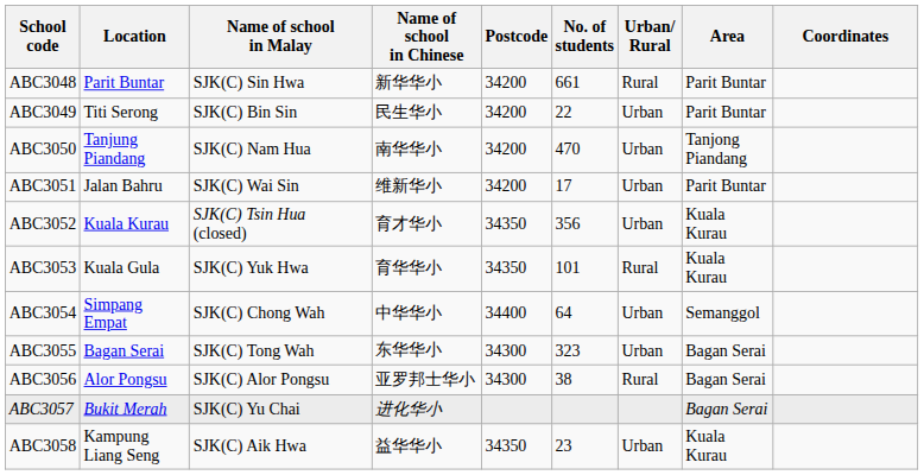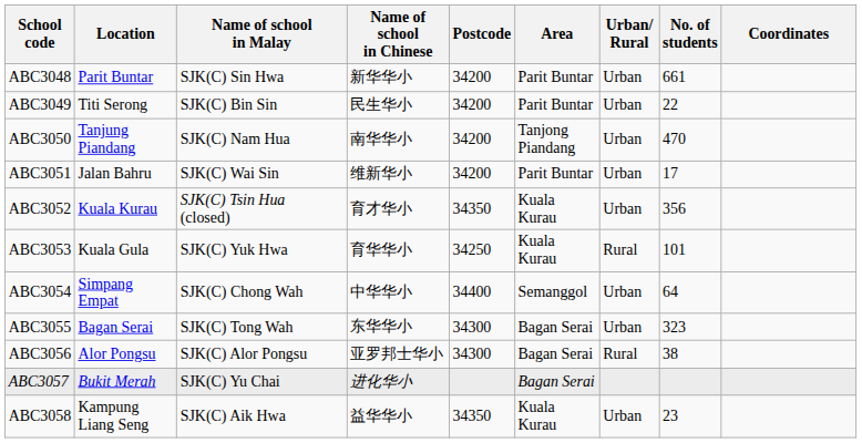 <table class="wikitable sortable" style="width:100%">
 <tr>
 <th style="width:8%">School<br>code</th>
 <th style="width:12%">Location</th>
 <th style="width:20%">Name of school<br>in Malay</th>
 <th style="width:12%">Name of school<br>in Chinese</th>
 <th style="width:7%">Postcode</th>
+<th style="width:10%">Area</th>
+<th style="width:7%">Urban/<br>Rural</th>
 <th style="width:6%">No. of<br>students</th>
-<th style="width:7%">Urban/<br>Rural</th>
-<th style="width:10%">Area</th>
 <th style="width:18% white-space: nowrap;">Coordinates</th>
 </tr>
 <tr>
 <td>ABC3048</td>
 <td><a href='#'>Parit Buntar</a></td>
 <td>SJK(C) Sin Hwa</td>
 <td>新华华小</td>
 <td>34200</td>
+<td>Parit Buntar</td>
+<td>Urban</td>
 <td>661</td>
-<td>Rural</td>
-<td>Parit Buntar</td>
 <td></td>
 </tr>
 <tr>
 <td>ABC3049</td>
 <td>Titi Serong</td>
 <td>SJK(C) Bin Sin</td>
 <td>民生华小</td>
 <td>34200</td>
+<td>Parit Buntar</td>
+<td>Urban</td>
 <td>22</td>
-<td>Urban</td>
-<td>Parit Buntar</td>
 <td></td>
 </tr>
 <tr>
 <td>ABC3050</td>
 <td><a href='#'>Tanjung Piandang</a></td>
 <td>SJK(C) Nam Hua</td>
 <td>南华华小</td>
 <td>34200</td>
+<td>Tanjong Piandang</td>
+<td>Urban</td>
 <td>470</td>
-<td>Urban</td>
-<td>Tanjong Piandang</td>
 <td></td>
 </tr>
 <tr>
 <td>ABC3051</td>
 <td>Jalan Bahru</td>
 <td>SJK(C) Wai Sin</td>
 <td>维新华小</td>
 <td>34200</td>
+<td>Parit Buntar</td>
+<td>Urban</td>
 <td>17</td>
-<td>Urban</td>
-<td>Parit Buntar</td>
 <td></td>
 </tr>
 <tr>
 <td>ABC3052</td>
 <td><a href='#'>Kuala Kurau</a></td>
 <td><em>SJK(C) Tsin Hua</em><br>(closed)</td>
 <td>育才华小</td>
 <td>34350</td>
+<td>Kuala Kurau</td>
+<td>Urban</td>
 <td>356</td>
-<td>Urban</td>
-<td>Kuala Kurau</td>
 <td></td>
 </tr>
 <tr>
 <td>ABC3053</td>
 <td>Kuala Gula</td>
 <td>SJK(C) Yuk Hwa</td>
 <td>育华华小</td>
-<td>34350</td>
+<td>34250</td>
+<td>Kuala Kurau</td>
+<td>Rural</td>
 <td>101</td>
-<td>Rural</td>
-<td>Kuala Kurau</td>
 <td></td>
 </tr>
 <tr>
 <td>ABC3054</td>
 <td><a href='#'>Simpang Empat</a></td>
 <td>SJK(C) Chong Wah</td>
 <td>中华华小</td>
 <td>34400</td>
+<td>Semanggol</td>
+<td>Urban</td>
 <td>64</td>
-<td>Urban</td>
-<td>Semanggol</td>
 <td></td>
 </tr>
 <tr>
 <td>ABC3055</td>
 <td><a href='#'>Bagan Serai</a></td>
 <td>SJK(C) Tong Wah</td>
 <td>东华华小</td>
 <td>34300</td>
+<td>Bagan Serai</td>
+<td>Urban</td>
 <td>323</td>
-<td>Urban</td>
-<td>Bagan Serai</td>
 <td></td>
 </tr>
 <tr>
 <td>ABC3056</td>
 <td><a href='#'>Alor Pongsu</a></td>
 <td>SJK(C) Alor Pongsu</td>
 <td>亚罗邦士华小</td>
 <td>34300</td>
+<td>Bagan Serai</td>
+<td>Rural</td>
 <td>38</td>
-<td>Rural</td>
-<td>Bagan Serai</td>
 <td></td>
 </tr>
 <tr style="background: #ECECEC;"|>
 <td><em>ABC3057</em></td>
 <td><em><a href='#'>Bukit Merah</a></em></td>
 <td>SJK(C) Yu Chai</td>
 <td><em>进化华小</em></td>
 <td></td>
+<td><em>Bagan Serai</em></td>
 <td></td>
 <td></td>
-<td><em>Bagan Serai</em></td>
 <td></td>
 </tr>
 <tr>
 <td>ABC3058</td>
 <td>Kampung Liang Seng</td>
 <td>SJK(C) Aik Hwa</td>
 <td>益华华小</td>
 <td>34350</td>
+<td>Kuala Kurau</td>
+<td>Urban</td>
 <td>23</td>
-<td>Urban</td>
-<td>Kuala Kurau</td>
 <td></td>
 </tr>
 </table>
